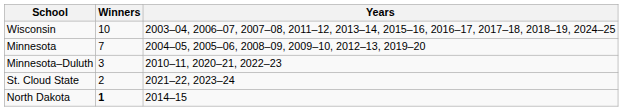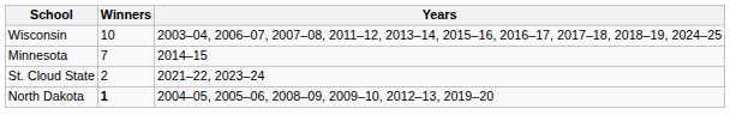 <table class="wikitable sortable">
 <tr>
 <th>School</th>
 <th>Winners</th>
 <th>Years</th>
 </tr>
 <tr>
 <td>Wisconsin</td>
 <td>10</td>
 <td>2003–04, 2006–07, 2007–08, 2011–12, 2013–14, 2015–16, 2016–17, 2017–18, 2018–19, 2024–25</td>
 </tr>
 <tr>
 <td>Minnesota</td>
 <td>7</td>
-<td>2004–05, 2005–06, 2008–09, 2009–10, 2012–13, 2019–20</td>
-</tr>
-<tr>
-<td>Minnesota–Duluth</td>
-<td>3</td>
-<td>2010–11, 2020–21, 2022–23</td>
+<td>2014–15</td>
 </tr>
 <tr>
 <td>St. Cloud State</td>
 <td>2</td>
 <td>2021–22, 2023–24</td>
 </tr>
 <tr>
 <td>North Dakota</td>
 <td><strong>1</strong></td>
-<td>2014–15</td>
+<td>2004–05, 2005–06, 2008–09, 2009–10, 2012–13, 2019–20</td>
 </tr>
 </table>
